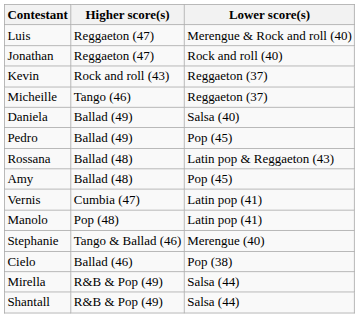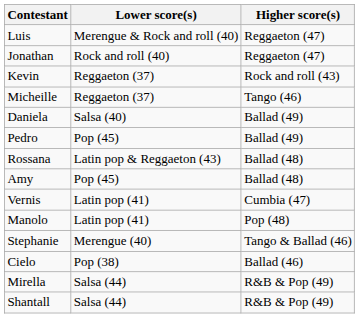 <table class="wikitable">
 <tr>
 <th>Contestant</th>
+<th>Lower score(s)</th>
 <th>Higher score(s)</th>
-<th>Lower score(s)</th>
 </tr>
 <tr>
 <td>Luis</td>
+<td>Merengue & Rock and roll (40)</td>
 <td>Reggaeton (47)</td>
-<td>Merengue & Rock and roll (40)</td>
 </tr>
 <tr>
 <td>Jonathan</td>
+<td>Rock and roll (40)</td>
 <td>Reggaeton (47)</td>
-<td>Rock and roll (40)</td>
 </tr>
 <tr>
 <td>Kevin</td>
+<td>Reggaeton (37)</td>
 <td>Rock and roll (43)</td>
-<td>Reggaeton (37)</td>
 </tr>
 <tr>
 <td>Micheille</td>
+<td>Reggaeton (37)</td>
 <td>Tango (46)</td>
-<td>Reggaeton (37)</td>
 </tr>
 <tr>
 <td>Daniela</td>
+<td>Salsa (40)</td>
 <td>Ballad (49)</td>
-<td>Salsa (40)</td>
 </tr>
 <tr>
 <td>Pedro</td>
+<td>Pop (45)</td>
 <td>Ballad (49)</td>
-<td>Pop (45)</td>
 </tr>
 <tr>
 <td>Rossana</td>
+<td>Latin pop & Reggaeton (43)</td>
 <td>Ballad (48)</td>
-<td>Latin pop & Reggaeton (43)</td>
 </tr>
 <tr>
 <td>Amy</td>
+<td>Pop (45)</td>
 <td>Ballad (48)</td>
-<td>Pop (45)</td>
 </tr>
 <tr>
 <td>Vernis</td>
+<td>Latin pop (41)</td>
 <td>Cumbia (47)</td>
-<td>Latin pop (41)</td>
 </tr>
 <tr>
 <td>Manolo</td>
+<td>Latin pop (41)</td>
 <td>Pop (48)</td>
-<td>Latin pop (41)</td>
 </tr>
 <tr>
 <td>Stephanie</td>
+<td>Merengue (40)</td>
 <td>Tango & Ballad (46)</td>
-<td>Merengue (40)</td>
 </tr>
 <tr>
 <td>Cielo</td>
+<td>Pop (38)</td>
 <td>Ballad (46)</td>
-<td>Pop (38)</td>
 </tr>
 <tr>
 <td>Mirella</td>
+<td>Salsa (44)</td>
 <td>R&B & Pop (49)</td>
-<td>Salsa (44)</td>
 </tr>
 <tr>
 <td>Shantall</td>
+<td>Salsa (44)</td>
 <td>R&B & Pop (49)</td>
-<td>Salsa (44)</td>
 </tr>
 </table>
